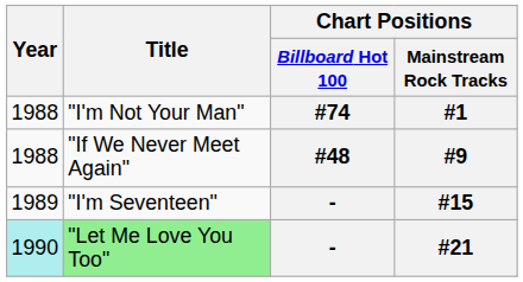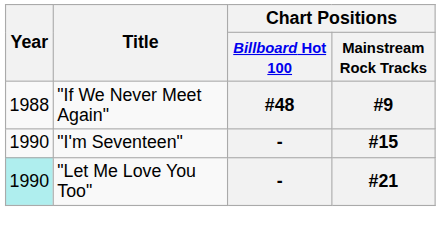 <table class="wikitable" style="margin:auto;">
 <tr>
 <th width="28" rowspan="2">Year</th>
 <th width="150" rowspan="2">Title</th>
 <th colspan="2">Chart Positions</th>
 </tr>
 <tr>
 <th width="86"><small><a href='#'><em>Billboard</em> Hot 100</a></small></th>
 <th width="86"><small>Mainstream Rock Tracks</small></th>
 </tr>
 <tr>
 <td>1988</td>
-<td>"I'm Not Your Man"</td>
-<th>#74</th>
-<th>#1</th>
-</tr>
-<tr>
-<td>1988</td>
 <td>"If We Never Meet Again"</td>
 <th>#48</th>
 <th>#9</th>
 </tr>
 <tr>
-<td>1989</td>
+<td>1990</td>
 <td>"I'm Seventeen"</td>
 <th>-</th>
 <th>#15</th>
 </tr>
 <tr>
 <td style="background: paleturquoise;">1990</td>
-<td style="background: lightgreen;">"Let Me Love You Too"</td>
+<td>"Let Me Love You Too"</td>
 <th>-</th>
 <th>#21</th>
 </tr>
 </table>
